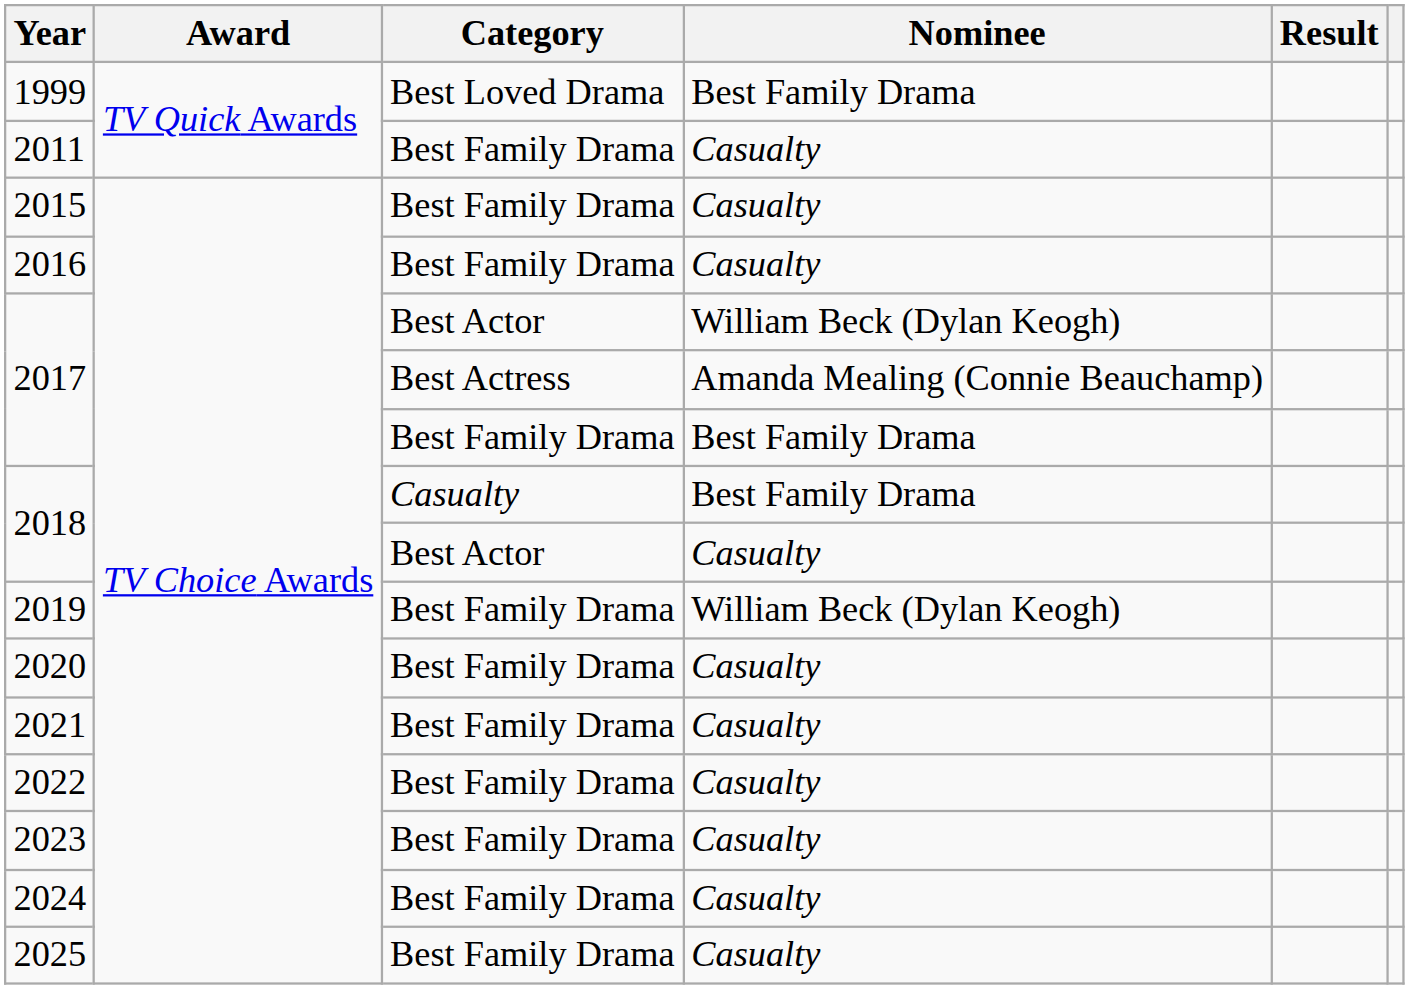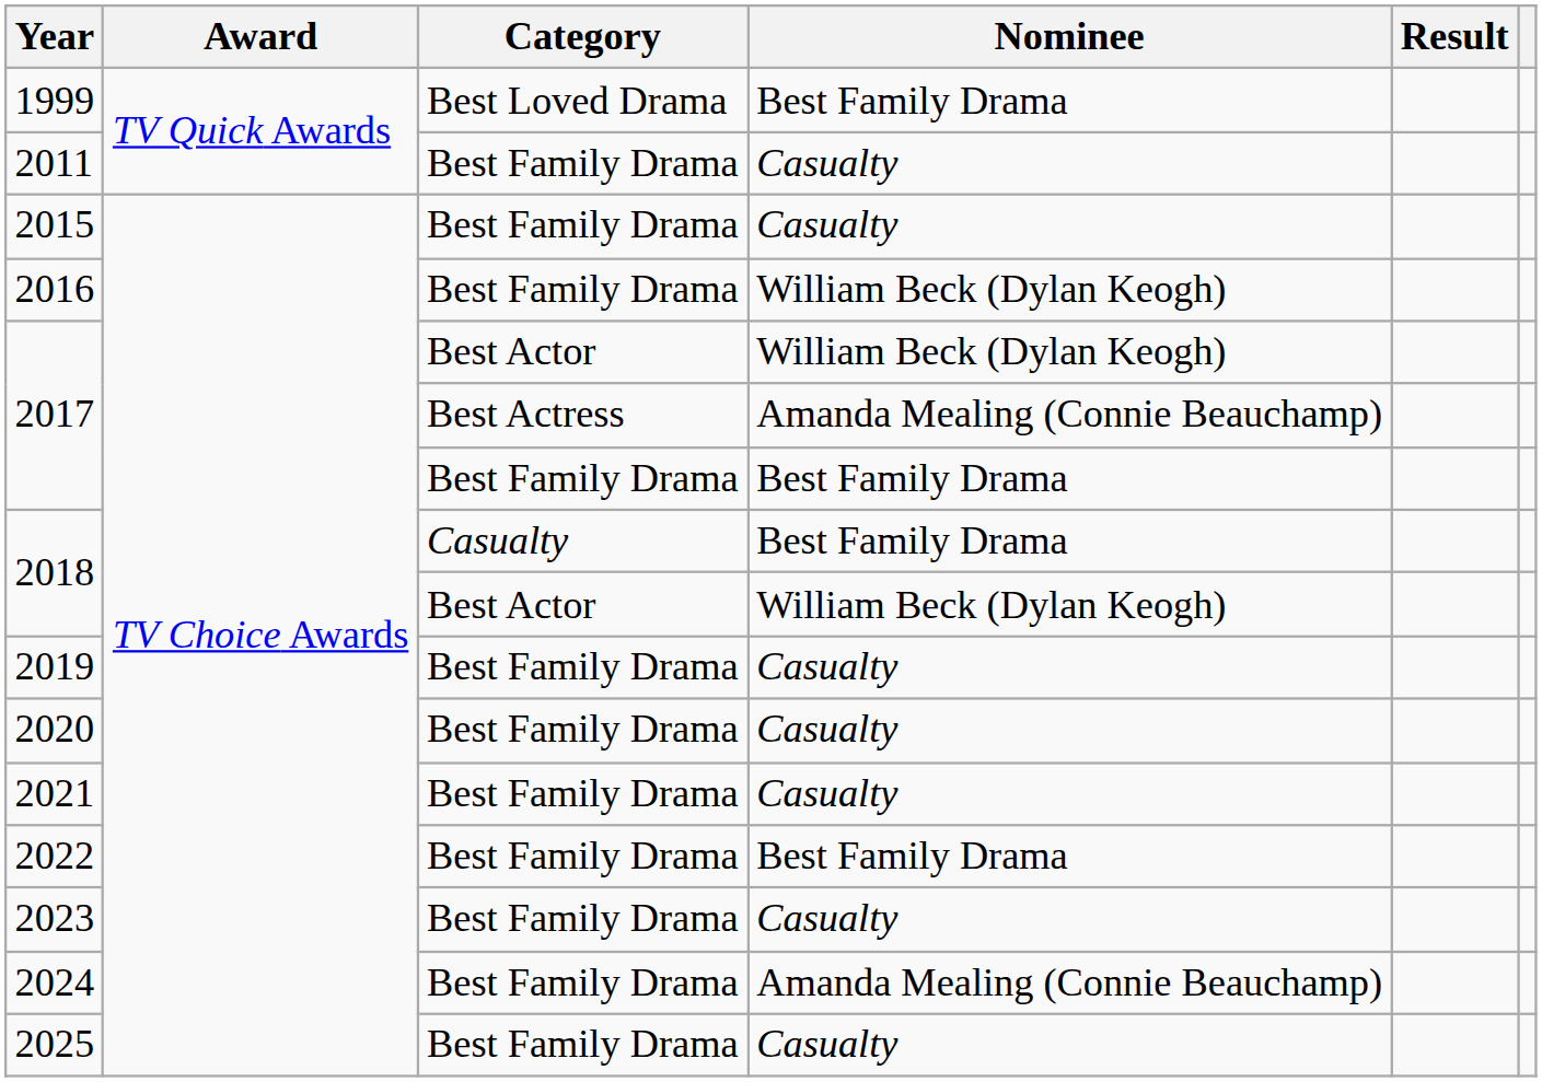 <table class="wikitable">
 <tr>
 <th>Year</th>
 <th>Award</th>
 <th>Category</th>
 <th>Nominee</th>
 <th>Result</th>
 <th></th>
 </tr>
 <tr>
 <td>1999</td>
 <td rowspan="2"><a href='#'><em>TV Quick</em> Awards</a></td>
 <td>Best Loved Drama</td>
 <td>Best Family Drama</td>
 <td></td>
 <td align="center"></td>
 </tr>
 <tr>
 <td>2011</td>
 <td>Best Family Drama</td>
 <td><em>Casualty</em></td>
 <td></td>
 <td align="center"></td>
 </tr>
 <tr>
 <td>2015</td>
 <td rowspan="14"><a href='#'><em>TV Choice</em> Awards</a></td>
 <td>Best Family Drama</td>
 <td><em>Casualty</em></td>
 <td></td>
 <td align="center"></td>
 </tr>
 <tr>
 <td>2016</td>
 <td>Best Family Drama</td>
-<td><em>Casualty</em></td>
+<td>William Beck (Dylan Keogh)</td>
 <td></td>
 <td align="center"></td>
 </tr>
 <tr>
 <td rowspan="3">2017</td>
 <td>Best Actor</td>
 <td>William Beck (Dylan Keogh)</td>
 <td></td>
 <td align="center"></td>
 </tr>
 <tr>
 <td>Best Actress</td>
 <td>Amanda Mealing (Connie Beauchamp)</td>
 <td></td>
 <td align="center"></td>
 </tr>
 <tr>
 <td>Best Family Drama</td>
 <td>Best Family Drama</td>
 <td></td>
 <td align="center"></td>
 </tr>
 <tr>
 <td rowspan="2">2018</td>
 <td><em>Casualty</em></td>
 <td>Best Family Drama</td>
 <td></td>
 <td align="center"></td>
 </tr>
 <tr>
 <td>Best Actor</td>
-<td><em>Casualty</em></td>
+<td>William Beck (Dylan Keogh)</td>
 <td></td>
 <td align="center"></td>
 </tr>
 <tr>
 <td>2019</td>
 <td>Best Family Drama</td>
-<td>William Beck (Dylan Keogh)</td>
+<td><em>Casualty</em></td>
 <td></td>
 <td align="center"></td>
 </tr>
 <tr>
 <td>2020</td>
 <td>Best Family Drama</td>
 <td><em>Casualty</em></td>
 <td></td>
 <td align="center"></td>
 </tr>
 <tr>
 <td>2021</td>
 <td>Best Family Drama</td>
 <td><em>Casualty</em></td>
 <td></td>
 <td align="center"></td>
 </tr>
 <tr>
 <td>2022</td>
 <td>Best Family Drama</td>
-<td><em>Casualty</em></td>
+<td>Best Family Drama</td>
 <td></td>
 <td align="center"></td>
 </tr>
 <tr>
 <td>2023</td>
 <td>Best Family Drama</td>
 <td><em>Casualty</em></td>
 <td></td>
 <td align="center"></td>
 </tr>
 <tr>
 <td>2024</td>
 <td>Best Family Drama</td>
-<td><em>Casualty</em></td>
+<td>Amanda Mealing (Connie Beauchamp)</td>
 <td></td>
 <td align="center"></td>
 </tr>
 <tr>
 <td>2025</td>
 <td>Best Family Drama</td>
 <td><em>Casualty</em></td>
 <td></td>
 <td align="center"></td>
 </tr>
 </table>
